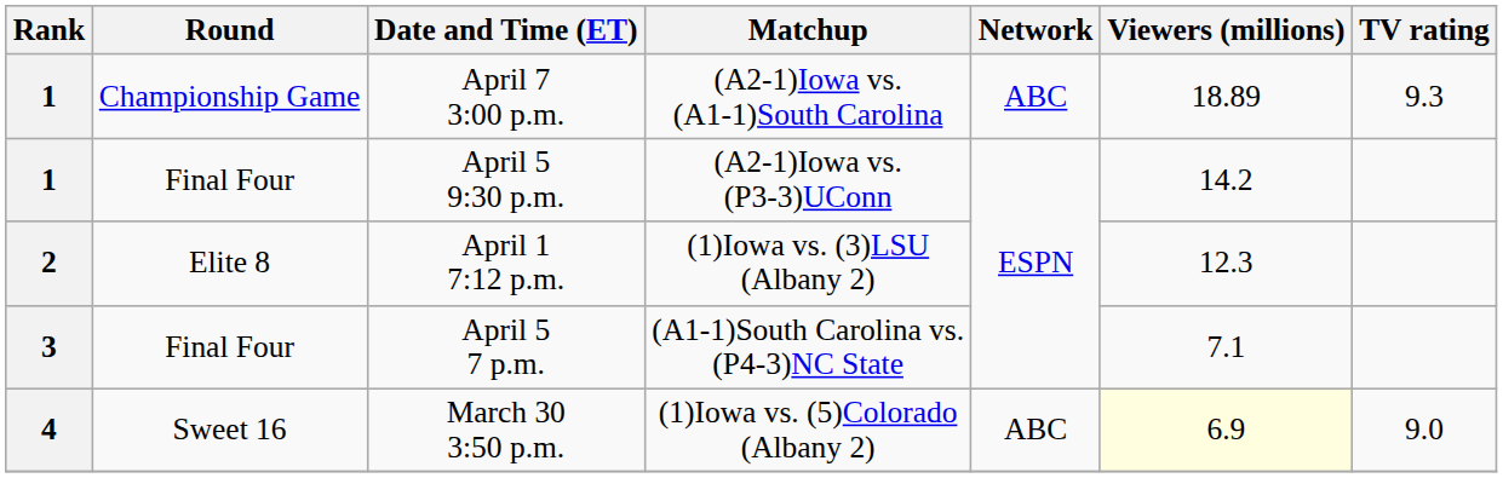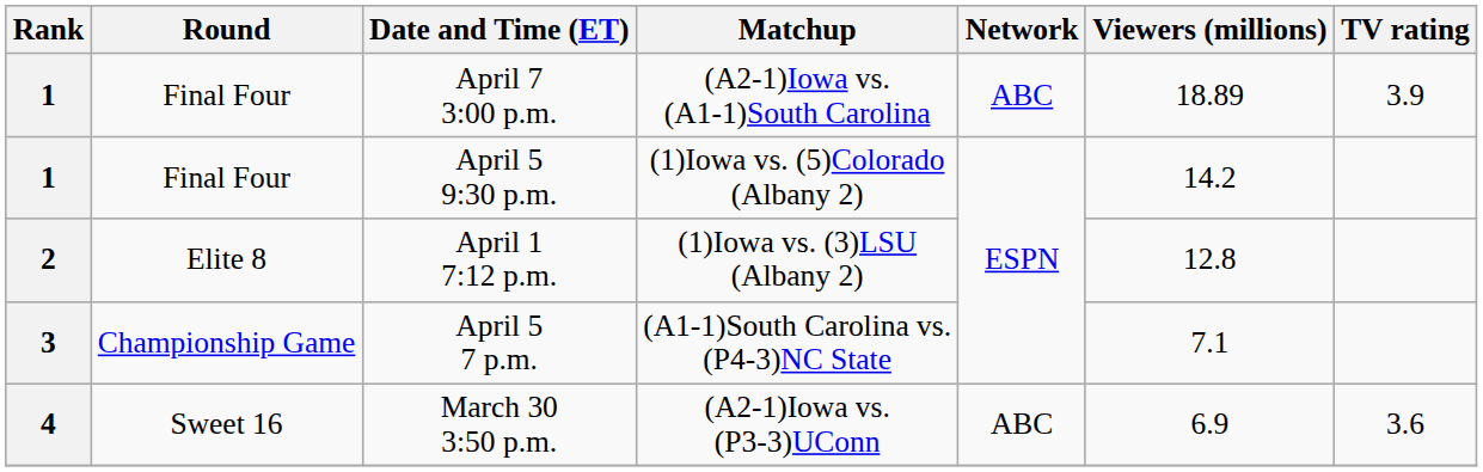 <table class="wikitable sortable" style="text-align:center;" size="95">
 <tr>
 <th>Rank</th>
 <th>Round</th>
 <th>Date and Time (<a href='#'>ET</a>)</th>
 <th>Matchup</th>
 <th>Network</th>
 <th data-sort-type="number">Viewers (millions)</th>
 <th data-sort-type="number">TV rating</th>
 </tr>
 <tr>
 <th>1</th>
-<td><a href='#'>Championship Game</a></td>
+<td>Final Four</td>
 <td>April 7<br>3:00 p.m.</td>
 <td>(A2-1)<a href='#'>Iowa</a> vs. <br>(A1-1)<a href='#'>South Carolina</a></td>
 <td><a href='#'>ABC</a></td>
 <td>18.89</td>
-<td>9.3</td>
+<td>3.9</td>
 </tr>
 <tr>
 <th>1</th>
 <td>Final Four</td>
 <td>April 5<br>9:30 p.m.</td>
-<td>(A2-1)Iowa vs. <br>(P3-3)<a href='#'>UConn</a></td>
+<td>(1)Iowa vs. (5)<a href='#'>Colorado</a><br>(Albany 2)</td>
 <td rowspan="3"><a href='#'>ESPN</a></td>
 <td>14.2</td>
 <td></td>
 </tr>
 <tr>
 <th>2</th>
 <td>Elite 8</td>
 <td>April 1<br>7:12 p.m.</td>
 <td>(1)Iowa vs. (3)<a href='#'>LSU</a><br>(Albany 2)</td>
-<td>12.3</td>
+<td>12.8</td>
 <td></td>
 </tr>
 <tr>
 <th>3</th>
-<td>Final Four</td>
+<td><a href='#'>Championship Game</a></td>
 <td>April 5<br>7 p.m.</td>
 <td>(A1-1)South Carolina vs. <br>(P4-3)<a href='#'>NC State</a></td>
 <td>7.1</td>
 <td></td>
 </tr>
 <tr>
 <th>4</th>
 <td>Sweet 16</td>
 <td>March 30<br>3:50 p.m.</td>
-<td>(1)Iowa vs. (5)<a href='#'>Colorado</a><br>(Albany 2)</td>
+<td>(A2-1)Iowa vs. <br>(P3-3)<a href='#'>UConn</a></td>
 <td>ABC</td>
-<td style="background: lightyellow;">6.9</td>
-<td>9.0</td>
+<td>6.9</td>
+<td>3.6</td>
 </tr>
 <tr>
 </tr>
 </table>
